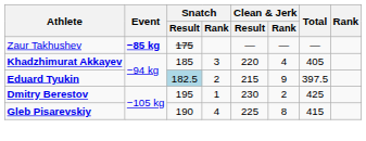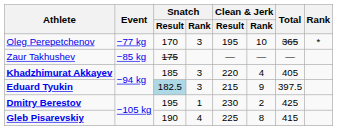 <table class="wikitable" style="font-size:90%">
 <tr>
 <th rowspan="2">Athlete</th>
 <th rowspan="2">Event</th>
 <th colspan="2">Snatch</th>
 <th colspan="2">Clean & Jerk</th>
 <th rowspan="2">Total</th>
 <th rowspan="2">Rank</th>
 </tr>
 <tr style="font-size:95%">
 <th>Result</th>
 <th>Rank</th>
 <th>Result</th>
 <th>Rank</th>
 </tr>
 <tr align=center>
+<td align=left><a href='#'>Oleg Perepetchenov</a></td>
+<td align=left><a href='#'>−77 kg</a></td>
+<td>170</td>
+<td>3</td>
+<td>195</td>
+<td>10</td>
+<td><s>365</s></td>
+<td>*</td>
+</tr>
+<tr align=center>
 <td align=left><a href='#'>Zaur Takhushev</a></td>
-<td align=left><strong><a href='#'>−85 kg</a></strong></td>
+<td align=left><a href='#'>−85 kg</a></td>
 <td><s>175</s></td>
 <td></td>
 <td>—</td>
 <td>—</td>
 <td>—</td>
 <td></td>
 </tr>
 <tr align=center>
 <td align=left><strong><a href='#'>Khadzhimurat Akkayev</a></strong></td>
 <td align=left rowspan=2><a href='#'>−94 kg</a></td>
 <td>185</td>
 <td>3</td>
 <td>220</td>
 <td>4</td>
 <td>405</td>
 <td></td>
 </tr>
 <tr align=center>
 <td align=left><strong><a href='#'>Eduard Tyukin</a></strong></td>
 <td style="background: lightblue;">182.5</td>
-<td>2</td>
+<td>3</td>
 <td>215</td>
 <td>9</td>
 <td>397.5</td>
 <td></td>
 </tr>
 <tr align=center>
 <td align=left><strong><a href='#'>Dmitry Berestov</a></strong></td>
 <td align=left rowspan=2><a href='#'>−105 kg</a></td>
 <td>195 </td>
 <td>1</td>
 <td>230</td>
 <td>2</td>
 <td>425</td>
 <td></td>
 </tr>
 <tr align=center>
 <td align=left><strong><a href='#'>Gleb Pisarevskiy</a></strong></td>
 <td>190</td>
 <td>4</td>
 <td>225</td>
 <td>8</td>
 <td>415</td>
 <td></td>
 </tr>
 </table>
